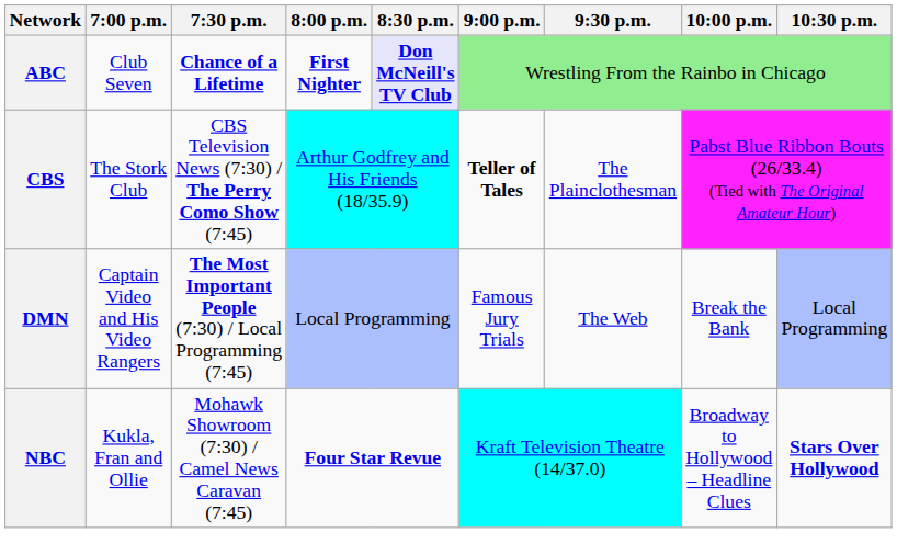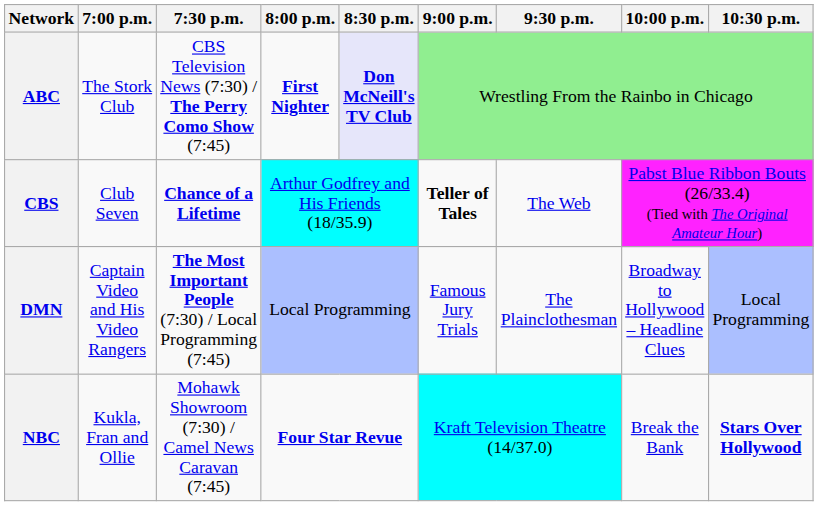 <table class="wikitable" style="width:100%;margin-right:0;text-align:center">
 <tr>
 <th style="width:13%;">Network</th>
 <th style="width:11.5%;">7:00 p.m.</th>
 <th style="width:11.5%;">7:30 p.m.</th>
 <th style="width:11.5%;">8:00 p.m.</th>
 <th style="width:11.5%;">8:30 p.m.</th>
 <th style="width:11.5%;">9:00 p.m.</th>
 <th style="width:11.5%;">9:30 p.m.</th>
 <th style="width:10%;">10:00 p.m.</th>
 <th style="width:10%;">10:30 p.m.</th>
 </tr>
 <tr>
 <th><a href='#'>ABC</a></th>
-<td><a href='#'>Club Seven</a></td>
-<td><strong><a href='#'>Chance of a Lifetime</a></strong></td>
+<td><a href='#'>The Stork Club</a></td>
+<td><a href='#'>CBS Television News</a> (7:30) / <strong><a href='#'>The Perry Como Show</a></strong> (7:45)</td>
 <td><strong><a href='#'>First Nighter</a></strong></td>
 <td style="background: lavender;"><strong><a href='#'>Don McNeill's TV Club</a></strong></td>
 <td colspan="4" bgcolor="lightgreen">Wrestling From the Rainbo in Chicago</td>
 </tr>
 <tr>
 <th><a href='#'>CBS</a></th>
-<td><a href='#'>The Stork Club</a></td>
-<td><a href='#'>CBS Television News</a> (7:30) / <strong><a href='#'>The Perry Como Show</a></strong> (7:45)</td>
+<td><a href='#'>Club Seven</a></td>
+<td><strong><a href='#'>Chance of a Lifetime</a></strong></td>
 <td colspan="2" bgcolor="#00FFFF"><a href='#'>Arthur Godfrey and His Friends</a> (18/35.9)</td>
 <td><strong>Teller of Tales</strong></td>
-<td><a href='#'>The Plainclothesman</a></td>
+<td><a href='#'>The Web</a></td>
 <td colspan="2" bgcolor="#FF22FF"><a href='#'>Pabst Blue Ribbon Bouts</a> (26/33.4)<br><small>(Tied with <em><a href='#'>The Original Amateur Hour</a></em>)</small></td>
 </tr>
 <tr>
 <th><a href='#'>DMN</a></th>
 <td><a href='#'>Captain Video and His Video Rangers</a></td>
 <td><strong><a href='#'>The Most Important People</a></strong> (7:30) / Local Programming (7:45)</td>
 <td colspan="2" bgcolor="ABBFFF">Local Programming</td>
 <td><a href='#'>Famous Jury Trials</a></td>
-<td><a href='#'>The Web</a></td>
-<td><a href='#'>Break the Bank</a></td>
+<td><a href='#'>The Plainclothesman</a></td>
+<td><a href='#'>Broadway to Hollywood – Headline Clues</a></td>
 <td bgcolor="ABBFFF">Local Programming</td>
 </tr>
 <tr>
 <th><a href='#'>NBC</a></th>
 <td><a href='#'>Kukla, Fran and Ollie</a></td>
 <td><a href='#'>Mohawk Showroom</a> (7:30) / <a href='#'>Camel News Caravan</a> (7:45)</td>
 <td colspan="2"><strong><a href='#'>Four Star Revue</a></strong></td>
 <td colspan="2" bgcolor="#00FFFF"><a href='#'>Kraft Television Theatre</a> (14/37.0)</td>
-<td><a href='#'>Broadway to Hollywood – Headline Clues</a></td>
+<td><a href='#'>Break the Bank</a></td>
 <td><strong><a href='#'>Stars Over Hollywood</a></strong></td>
 </tr>
 </table>
